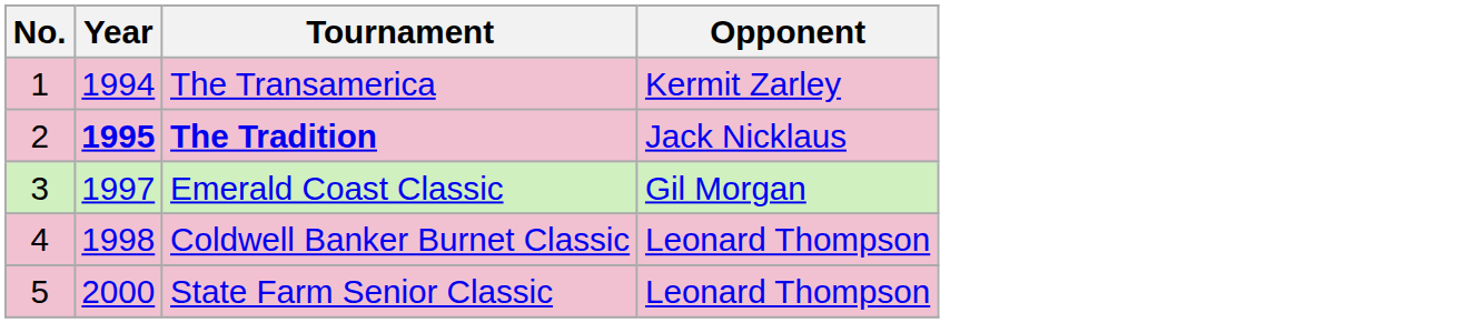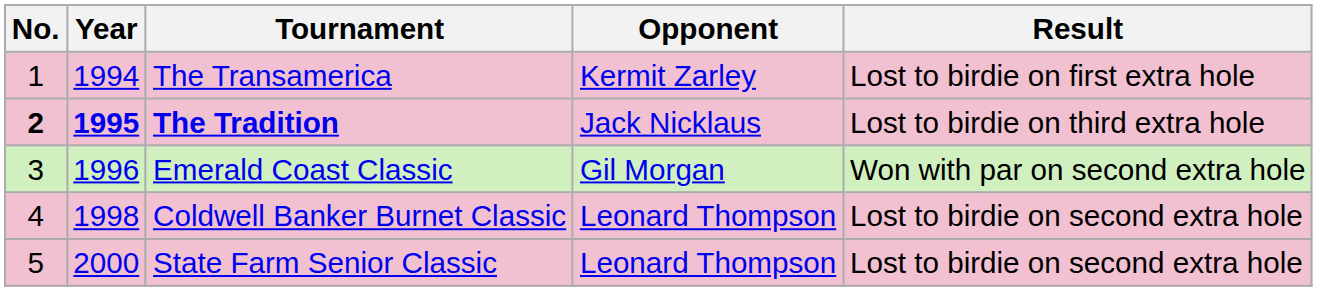 <table class="wikitable" style="font-size:95%;">
 <tr>
 <th>No.</th>
 <th>Year</th>
 <th>Tournament</th>
 <th>Opponent</th>
+<th>Result</th>
 </tr>
 <tr style="background:#F2C1D1;">
 <td align=center>1</td>
 <td><a href='#'>1994</a></td>
 <td><a href='#'>The Transamerica</a></td>
 <td> <a href='#'>Kermit Zarley</a></td>
+<td>Lost to birdie on first extra hole</td>
 </tr>
 <tr style="background:#F2C1D1;">
-<td align=center>2</td>
+<td align=center><strong>2</strong></td>
 <td><strong><a href='#'>1995</a></strong></td>
 <td><strong><a href='#'>The Tradition</a></strong></td>
 <td> <a href='#'>Jack Nicklaus</a></td>
+<td>Lost to birdie on third extra hole</td>
 </tr>
 <tr style="background:#D0F0C0;">
 <td align=center>3</td>
-<td><a href='#'>1997</a></td>
+<td><a href='#'>1996</a></td>
 <td><a href='#'>Emerald Coast Classic</a></td>
 <td> <a href='#'>Gil Morgan</a></td>
+<td>Won with par on second extra hole</td>
 </tr>
 <tr style="background:#F2C1D1;">
 <td align=center>4</td>
 <td><a href='#'>1998</a></td>
 <td><a href='#'>Coldwell Banker Burnet Classic</a></td>
 <td> <a href='#'>Leonard Thompson</a></td>
+<td>Lost to birdie on second extra hole</td>
 </tr>
 <tr style="background:#F2C1D1;">
 <td align=center>5</td>
 <td><a href='#'>2000</a></td>
 <td><a href='#'>State Farm Senior Classic</a></td>
 <td> <a href='#'>Leonard Thompson</a></td>
+<td>Lost to birdie on second extra hole</td>
 </tr>
 </table>
